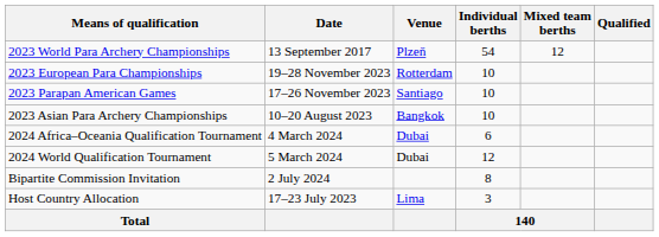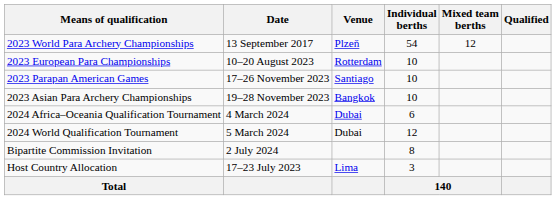 <table class="wikitable">
 <tr>
 <th>Means of qualification</th>
 <th>Date</th>
 <th>Venue</th>
 <th>Individual<br>berths</th>
 <th>Mixed team<br>berths</th>
 <th>Qualified</th>
 </tr>
 <tr>
 <td><a href='#'>2023 World Para Archery Championships</a></td>
 <td>13 September 2017</td>
 <td> <a href='#'>Plzeň</a></td>
 <td align=center>54</td>
 <td align=center>12</td>
 <td></td>
 </tr>
 <tr>
 <td><a href='#'>2023 European Para Championships</a></td>
-<td>19–28 November 2023</td>
+<td>10–20 August 2023</td>
 <td> <a href='#'>Rotterdam</a></td>
 <td align=center>10</td>
 <td></td>
 <td></td>
 </tr>
 <tr>
 <td><a href='#'>2023 Parapan American Games</a></td>
 <td>17–26 November 2023</td>
 <td> <a href='#'>Santiago</a></td>
 <td align=center>10</td>
 <td></td>
 <td></td>
 </tr>
 <tr>
 <td>2023 Asian Para Archery Championships</td>
-<td>10–20 August 2023</td>
+<td>19–28 November 2023</td>
 <td> <a href='#'>Bangkok</a></td>
 <td align=center>10</td>
 <td></td>
 <td></td>
 </tr>
 <tr>
 <td>2024 Africa–Oceania Qualification Tournament</td>
 <td>4 March 2024</td>
 <td> <a href='#'>Dubai</a></td>
 <td align=center>6</td>
 <td></td>
 <td></td>
 </tr>
 <tr>
 <td>2024 World Qualification Tournament</td>
 <td>5 March 2024</td>
 <td> Dubai</td>
 <td align=center>12</td>
 <td></td>
 <td></td>
 </tr>
 <tr>
 <td>Bipartite Commission Invitation</td>
 <td>2 July 2024</td>
 <td></td>
 <td align=center>8</td>
 <td></td>
 <td></td>
 </tr>
 <tr>
 <td>Host Country Allocation</td>
 <td>17–23 July 2023</td>
 <td> <a href='#'>Lima</a></td>
 <td align=center>3</td>
 <td></td>
 <td></td>
 </tr>
 <tr>
 <th>Total</th>
 <th></th>
 <th></th>
 <th colspan=2 align=center>140</th>
 <th></th>
 </tr>
 </table>
